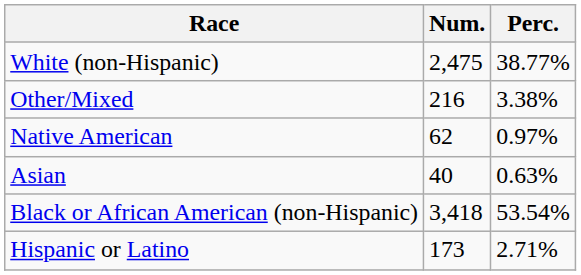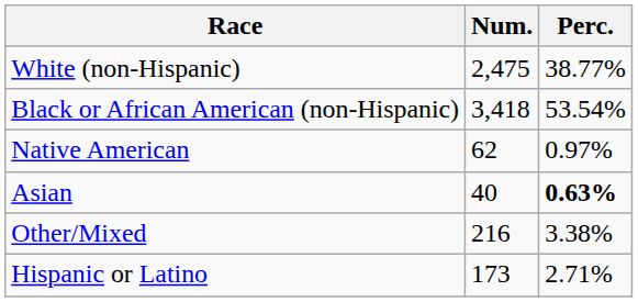 <table class="wikitable">
 <tr>
 <th>Race</th>
 <th>Num.</th>
 <th>Perc.</th>
 </tr>
 <tr>
 <td><a href='#'>White</a> (non-Hispanic)</td>
 <td>2,475</td>
 <td>38.77%</td>
 </tr>
 <tr>
-<td><a href='#'>Other/Mixed</a></td>
-<td>216</td>
-<td>3.38%</td>
+<td><a href='#'>Black or African American</a> (non-Hispanic)</td>
+<td>3,418</td>
+<td>53.54%</td>
 </tr>
 <tr>
 <td><a href='#'>Native American</a></td>
 <td>62</td>
 <td>0.97%</td>
 </tr>
 <tr>
 <td><a href='#'>Asian</a></td>
 <td>40</td>
-<td>0.63%</td>
+<td><strong>0.63%</strong></td>
 </tr>
 <tr>
-<td><a href='#'>Black or African American</a> (non-Hispanic)</td>
-<td>3,418</td>
-<td>53.54%</td>
+<td><a href='#'>Other/Mixed</a></td>
+<td>216</td>
+<td>3.38%</td>
 </tr>
 <tr>
 <td><a href='#'>Hispanic</a> or <a href='#'>Latino</a></td>
 <td>173</td>
 <td>2.71%</td>
 </tr>
 </table>
